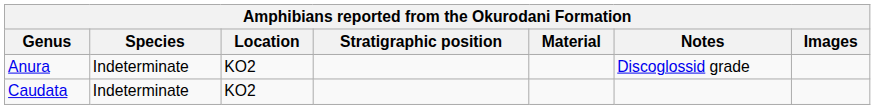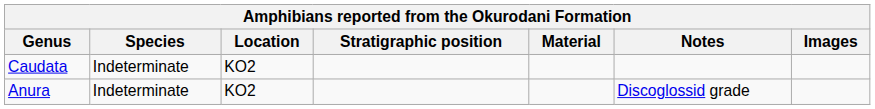 <table class="wikitable" align="center" width="100%">
 <tr>
 <th colspan="7" align="center"><strong>Amphibians reported from the Okurodani Formation</strong></th>
 </tr>
 <tr>
 <th>Genus</th>
 <th>Species</th>
 <th>Location</th>
 <th>Stratigraphic position</th>
 <th>Material</th>
 <th>Notes</th>
 <th>Images</th>
 </tr>
 <tr>
+<td><a href='#'>Caudata</a></td>
+<td>Indeterminate</td>
+<td>KO2</td>
+<td></td>
+<td></td>
+<td></td>
+<td></td>
+</tr>
+<tr>
 <td><a href='#'>Anura</a></td>
 <td>Indeterminate</td>
 <td>KO2</td>
 <td></td>
 <td></td>
 <td><a href='#'>Discoglossid</a> grade</td>
 <td></td>
 </tr>
-<tr>
-<td><a href='#'>Caudata</a></td>
-<td>Indeterminate</td>
-<td>KO2</td>
-<td></td>
-<td></td>
-<td></td>
-<td></td>
-</tr>
 </table>
